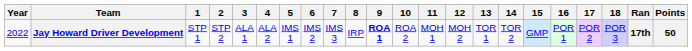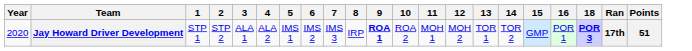 <table class="wikitable" style="text-align:center; font-size:85%">
 <tr>
 <th>Year</th>
 <th>Team</th>
 <th>1</th>
 <th>2</th>
 <th>3</th>
 <th>4</th>
 <th>5</th>
 <th>6</th>
 <th>7</th>
 <th>8</th>
 <th>9</th>
 <th>10</th>
 <th>11</th>
 <th>12</th>
 <th>13</th>
 <th>14</th>
 <th>15</th>
 <th>16</th>
-<th>17</th>
 <th>18</th>
 <th>Ran</th>
 <th>Points</th>
 </tr>
 <tr>
-<td><a href='#'>2022</a></td>
+<td><a href='#'>2020</a></td>
 <th nowrap><a href='#'>Jay Howard Driver Development</a></th>
 <td><a href='#'>STP<br>1</a></td>
 <td><a href='#'>STP<br>2</a></td>
 <td><a href='#'>ALA<br>1</a></td>
 <td><a href='#'>ALA<br>2</a></td>
 <td><a href='#'>IMS<br>1</a></td>
 <td><a href='#'>IMS<br>2</a></td>
 <td><a href='#'>IMS<br>3</a></td>
 <td><a href='#'>IRP</a></td>
 <td><strong><a href='#'>ROA<br>1</a></strong></td>
 <td><a href='#'>ROA<br>2</a></td>
 <td><a href='#'>MOH<br>1</a></td>
 <td><a href='#'>MOH<br>2</a></td>
 <td><a href='#'>TOR<br>1</a></td>
 <td><a href='#'>TOR<br>2</a></td>
 <td style="background:#CFEAFF"><a href='#'>GMP</a><br></td>
 <td style="background:#DFFFDF"><a href='#'>POR<br>1</a><br></td>
-<td style="background:#EFCFFF"><a href='#'>POR<br>2</a><br></td>
-<td style="background:#CFCFFF"><a href='#'>POR<br>3</a><br></td>
+<td style="background:#CFCFFF"><strong><a href='#'>POR<br>3</a><br></strong></td>
 <th>17th</th>
-<th>50</th>
+<th>51</th>
 </tr>
 </table>
